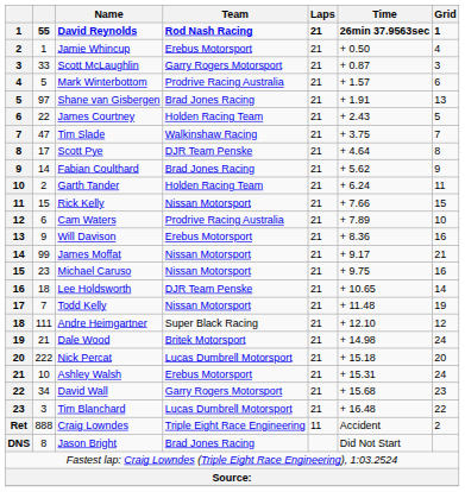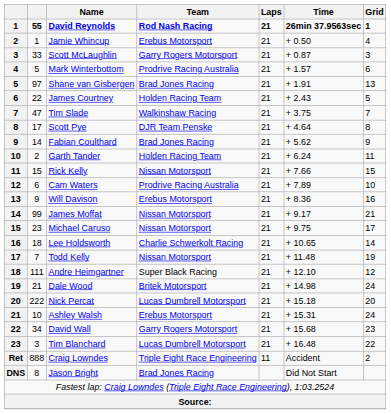 <table class="wikitable" style="font-size: 87%">
 <tr>
 <th></th>
 <th></th>
 <th>Name</th>
 <th>Team</th>
 <th>Laps</th>
 <th>Time</th>
 <th>Grid</th>
 </tr>
 <tr>
 <th>1</th>
 <td align="center"><strong>55</strong></td>
 <td> <strong><a href='#'>David Reynolds</a></strong></td>
 <td><strong><a href='#'>Rod Nash Racing</a></strong></td>
 <td><strong>21</strong></td>
 <td><strong>26min 37.9563sec</strong></td>
 <td><strong>1</strong></td>
 </tr>
 <tr>
 <th>2</th>
 <td align="center">1</td>
 <td> <a href='#'>Jamie Whincup</a></td>
 <td><a href='#'>Erebus Motorsport</a></td>
 <td>21</td>
 <td>+ 0.50</td>
 <td>4</td>
 </tr>
 <tr>
 <th>3</th>
 <td align="center">33</td>
 <td> <a href='#'>Scott McLaughlin</a></td>
 <td><a href='#'>Garry Rogers Motorsport</a></td>
 <td>21</td>
 <td>+ 0.87</td>
 <td>3</td>
 </tr>
 <tr>
 <th>4</th>
 <td align="center">5</td>
 <td> <a href='#'>Mark Winterbottom</a></td>
 <td><a href='#'>Prodrive Racing Australia</a></td>
 <td>21</td>
 <td>+ 1.57</td>
 <td>6</td>
 </tr>
 <tr>
 <th>5</th>
 <td align="center">97</td>
 <td> <a href='#'>Shane van Gisbergen</a></td>
 <td><a href='#'>Brad Jones Racing</a></td>
 <td>21</td>
 <td>+ 1.91</td>
 <td>13</td>
 </tr>
 <tr>
 <th>6</th>
 <td align="center">22</td>
 <td> <a href='#'>James Courtney</a></td>
 <td><a href='#'>Holden Racing Team</a></td>
 <td>21</td>
 <td>+ 2.43</td>
 <td>5</td>
 </tr>
 <tr>
 <th>7</th>
 <td align="center">47</td>
 <td> <a href='#'>Tim Slade</a></td>
 <td><a href='#'>Walkinshaw Racing</a></td>
 <td>21</td>
 <td>+ 3.75</td>
 <td>7</td>
 </tr>
 <tr>
 <th>8</th>
 <td align="center">17</td>
 <td> <a href='#'>Scott Pye</a></td>
 <td><a href='#'>DJR Team Penske</a></td>
 <td>21</td>
 <td>+ 4.64</td>
 <td>8</td>
 </tr>
 <tr>
 <th>9</th>
 <td align="center">14</td>
 <td> <a href='#'>Fabian Coulthard</a></td>
 <td><a href='#'>Brad Jones Racing</a></td>
 <td>21</td>
 <td>+ 5.62</td>
 <td>9</td>
 </tr>
 <tr>
 <th>10</th>
 <td align="center">2</td>
 <td> <a href='#'>Garth Tander</a></td>
 <td><a href='#'>Holden Racing Team</a></td>
 <td>21</td>
 <td>+ 6.24</td>
 <td>11</td>
 </tr>
 <tr>
 <th>11</th>
 <td align="center">15</td>
 <td> <a href='#'>Rick Kelly</a></td>
 <td><a href='#'>Nissan Motorsport</a></td>
 <td>21</td>
 <td>+ 7.66</td>
 <td>15</td>
 </tr>
 <tr>
 <th>12</th>
 <td align="center">6</td>
 <td> <a href='#'>Cam Waters</a></td>
 <td><a href='#'>Prodrive Racing Australia</a></td>
 <td>21</td>
 <td>+ 7.89</td>
 <td>10</td>
 </tr>
 <tr>
 <th>13</th>
 <td align="center">9</td>
 <td> <a href='#'>Will Davison</a></td>
 <td><a href='#'>Erebus Motorsport</a></td>
 <td>21</td>
 <td>+ 8.36</td>
 <td>16</td>
 </tr>
 <tr>
 <th>14</th>
 <td align="center">99</td>
 <td> <a href='#'>James Moffat</a></td>
 <td><a href='#'>Nissan Motorsport</a></td>
 <td>21</td>
 <td>+ 9.17</td>
 <td>21</td>
 </tr>
 <tr>
 <th>15</th>
 <td align="center">23</td>
 <td> <a href='#'>Michael Caruso</a></td>
 <td><a href='#'>Nissan Motorsport</a></td>
 <td>21</td>
 <td>+ 9.75</td>
-<td>16</td>
+<td>17</td>
 </tr>
 <tr>
 <th>16</th>
 <td align="center">18</td>
 <td> <a href='#'>Lee Holdsworth</a></td>
-<td><a href='#'>DJR Team Penske</a></td>
+<td><a href='#'>Charlie Schwerkolt Racing</a></td>
 <td>21</td>
 <td>+ 10.65</td>
 <td>14</td>
 </tr>
 <tr>
 <th>17</th>
 <td align="center">7</td>
 <td> <a href='#'>Todd Kelly</a></td>
 <td><a href='#'>Nissan Motorsport</a></td>
 <td>21</td>
 <td>+ 11.48</td>
 <td>19</td>
 </tr>
 <tr>
 <th>18</th>
 <td align="center">111</td>
 <td> <a href='#'>Andre Heimgartner</a></td>
 <td>Super Black Racing</td>
 <td>21</td>
 <td>+ 12.10</td>
 <td>12</td>
 </tr>
 <tr>
 <th>19</th>
 <td align="center">21</td>
 <td> <a href='#'>Dale Wood</a></td>
 <td><a href='#'>Britek Motorsport</a></td>
 <td>21</td>
 <td>+ 14.98</td>
 <td>24</td>
 </tr>
 <tr>
 <th>20</th>
 <td align="center">222</td>
 <td> <a href='#'>Nick Percat</a></td>
 <td><a href='#'>Lucas Dumbrell Motorsport</a></td>
 <td>21</td>
 <td>+ 15.18</td>
 <td>20</td>
 </tr>
 <tr>
 <th>21</th>
 <td align="center">10</td>
 <td> <a href='#'>Ashley Walsh</a></td>
 <td><a href='#'>Erebus Motorsport</a></td>
 <td>21</td>
 <td>+ 15.31</td>
 <td>24</td>
 </tr>
 <tr>
 <th>22</th>
 <td align="center">34</td>
 <td> <a href='#'>David Wall</a></td>
 <td><a href='#'>Garry Rogers Motorsport</a></td>
 <td>21</td>
 <td>+ 15.68</td>
 <td>23</td>
 </tr>
 <tr>
 <th>23</th>
 <td align="center">3</td>
 <td> <a href='#'>Tim Blanchard</a></td>
 <td><a href='#'>Lucas Dumbrell Motorsport</a></td>
 <td>21</td>
 <td>+ 16.48</td>
 <td>22</td>
 </tr>
 <tr>
 <th>Ret</th>
 <td align="center">888</td>
 <td> <a href='#'>Craig Lowndes</a></td>
 <td><a href='#'>Triple Eight Race Engineering</a></td>
 <td>11</td>
 <td>Accident</td>
 <td>2</td>
 </tr>
 <tr>
 <th>DNS</th>
 <td align="center">8</td>
 <td> <a href='#'>Jason Bright</a></td>
 <td><a href='#'>Brad Jones Racing</a></td>
 <td></td>
 <td>Did Not Start</td>
 <td></td>
 </tr>
 <tr>
 <td colspan="7" align="center"><em>Fastest lap: <a href='#'>Craig Lowndes</a> (<a href='#'>Triple Eight Race Engineering</a>), 1:03.2524</em></td>
 </tr>
 <tr>
 <th colspan="7">Source:</th>
 </tr>
 <tr>
 </tr>
 </table>
